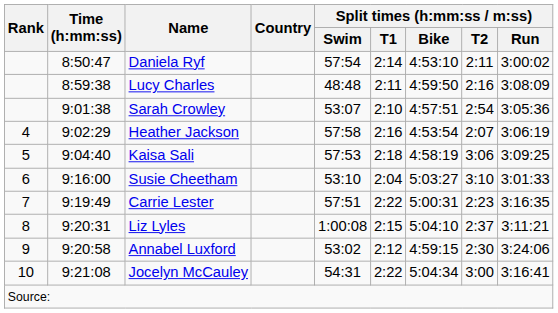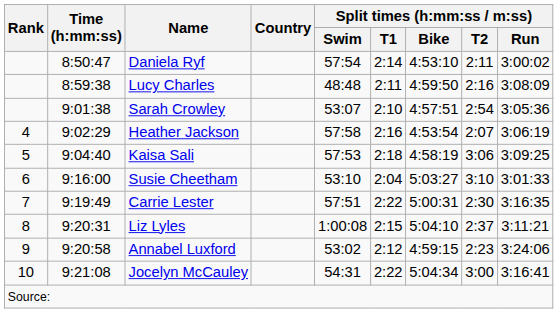 <table class="wikitable sortable" style="text-align:center">
 <tr>
 <th data-sort-type="number" rowspan=2>Rank</th>
 <th rowspan=2>Time<br>(h:mm:ss)</th>
 <th rowspan=2>Name</th>
 <th rowspan=2>Country</th>
 <th colspan=5>Split times (h:mm:ss / m:ss)</th>
 </tr>
 <tr>
 <th>Swim</th>
 <th>T1</th>
 <th>Bike</th>
 <th>T2</th>
 <th>Run</th>
 </tr>
 <tr>
 <td></td>
 <td>8:50:47</td>
 <td align="left"><a href='#'>Daniela Ryf</a></td>
 <td align="left"></td>
 <td>57:54</td>
 <td>2:14</td>
 <td>4:53:10</td>
 <td>2:11</td>
 <td>3:00:02</td>
 </tr>
 <tr>
 <td></td>
 <td>8:59:38</td>
 <td align="left"><a href='#'>Lucy Charles</a></td>
 <td align="left"></td>
 <td>48:48</td>
 <td>2:11</td>
 <td>4:59:50</td>
 <td>2:16</td>
 <td>3:08:09</td>
 </tr>
 <tr>
 <td></td>
 <td>9:01:38</td>
 <td align="left"><a href='#'>Sarah Crowley</a></td>
 <td align="left"></td>
 <td>53:07</td>
 <td>2:10</td>
 <td>4:57:51</td>
 <td>2:54</td>
 <td>3:05:36</td>
 </tr>
 <tr>
 <td>4</td>
 <td>9:02:29</td>
 <td align="left"><a href='#'>Heather Jackson</a></td>
 <td align="left"></td>
 <td>57:58</td>
 <td>2:16</td>
 <td>4:53:54</td>
 <td>2:07</td>
 <td>3:06:19</td>
 </tr>
 <tr>
 <td>5</td>
 <td>9:04:40</td>
 <td align="left"><a href='#'>Kaisa Sali</a></td>
 <td align="left"></td>
 <td>57:53</td>
 <td>2:18</td>
 <td>4:58:19</td>
 <td>3:06</td>
 <td>3:09:25</td>
 </tr>
 <tr>
 <td>6</td>
 <td>9:16:00</td>
 <td align="left"><a href='#'>Susie Cheetham</a></td>
 <td align="left"></td>
 <td>53:10</td>
 <td>2:04</td>
 <td>5:03:27</td>
 <td>3:10</td>
 <td>3:01:33</td>
 </tr>
 <tr>
 <td>7</td>
 <td>9:19:49</td>
 <td align="left"><a href='#'>Carrie Lester</a></td>
 <td align="left"></td>
 <td>57:51</td>
 <td>2:22</td>
 <td>5:00:31</td>
-<td>2:23</td>
+<td>2:30</td>
 <td>3:16:35</td>
 </tr>
 <tr>
 <td>8</td>
 <td>9:20:31</td>
 <td align="left"><a href='#'>Liz Lyles</a></td>
 <td align="left"></td>
 <td>1:00:08</td>
 <td>2:15</td>
 <td>5:04:10</td>
 <td>2:37</td>
 <td>3:11:21</td>
 </tr>
 <tr>
 <td>9</td>
 <td>9:20:58</td>
 <td align="left"><a href='#'>Annabel Luxford</a></td>
 <td align="left"></td>
 <td>53:02</td>
 <td>2:12</td>
 <td>4:59:15</td>
-<td>2:30</td>
+<td>2:23</td>
 <td>3:24:06</td>
 </tr>
 <tr>
 <td>10</td>
 <td>9:21:08</td>
 <td align="left"><a href='#'>Jocelyn McCauley</a></td>
 <td align="left"></td>
 <td>54:31</td>
 <td>2:22</td>
 <td>5:04:34</td>
 <td>3:00</td>
 <td>3:16:41</td>
 </tr>
 <tr class="sortbottom">
 <td colspan="9" align="left"><small>Source:</small></td>
 </tr>
 </table>
